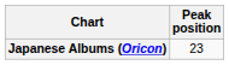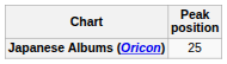 <table class="wikitable plainrowheaders" style="text-align:center">
 <tr>
 <th scope="col">Chart</th>
 <th scope="col">Peak<br>position</th>
 </tr>
 <tr>
 <th scope="row">Japanese Albums (<em><a href='#'>Oricon</a></em>)</th>
-<td>23</td>
+<td>25</td>
 </tr>
 </table>
